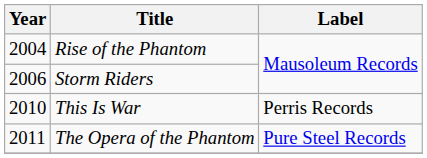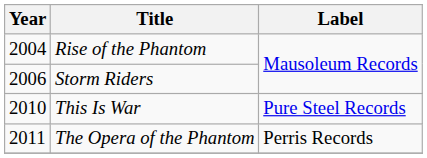 <table class="wikitable">
 <tr>
 <th>Year</th>
 <th>Title</th>
 <th>Label</th>
 </tr>
 <tr>
 <td>2004</td>
 <td><em>Rise of the Phantom</em></td>
 <td rowspan="2"><a href='#'>Mausoleum Records</a></td>
 </tr>
 <tr>
 <td>2006</td>
 <td><em>Storm Riders</em></td>
 </tr>
 <tr>
 <td>2010</td>
 <td><em>This Is War</em></td>
-<td>Perris Records</td>
+<td><a href='#'>Pure Steel Records</a></td>
 </tr>
 <tr>
 <td>2011</td>
 <td><em>The Opera of the Phantom</em></td>
-<td><a href='#'>Pure Steel Records</a></td>
+<td>Perris Records</td>
 </tr>
 <tr>
 </tr>
 </table>
